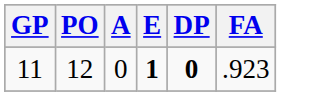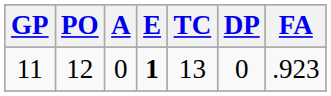 <table class="wikitable">
 <tr>
 <th><a href='#'>GP</a></th>
 <th><a href='#'>PO</a></th>
 <th><a href='#'>A</a></th>
 <th><a href='#'>E</a></th>
+<th><a href='#'>TC</a></th>
 <th><a href='#'>DP</a></th>
 <th><a href='#'>FA</a></th>
 </tr>
 <tr align=center>
 <td>11</td>
 <td>12</td>
 <td>0</td>
 <td><strong>1</strong></td>
-<td><strong>0</strong></td>
+<td>13</td>
+<td>0</td>
 <td>.923</td>
 </tr>
 </table>
